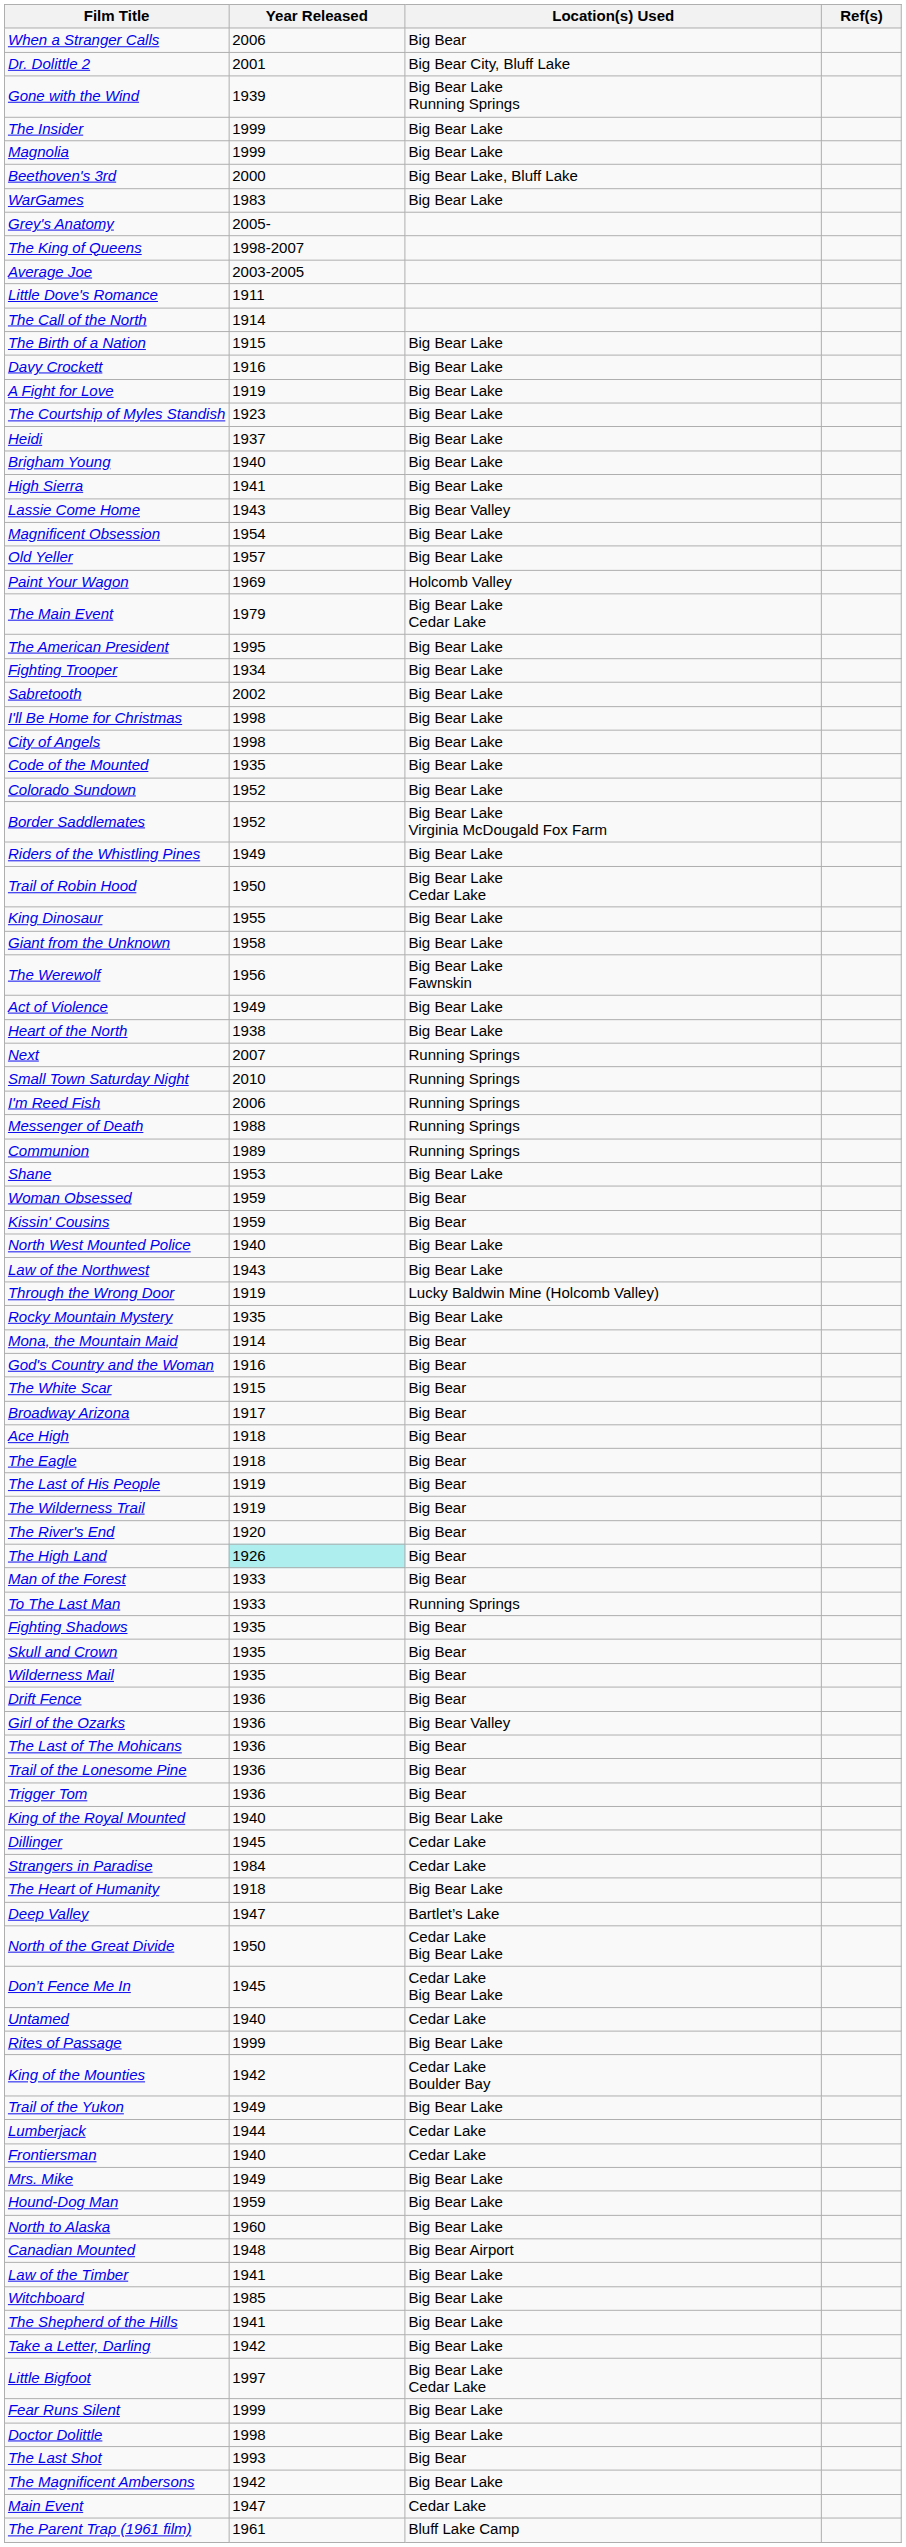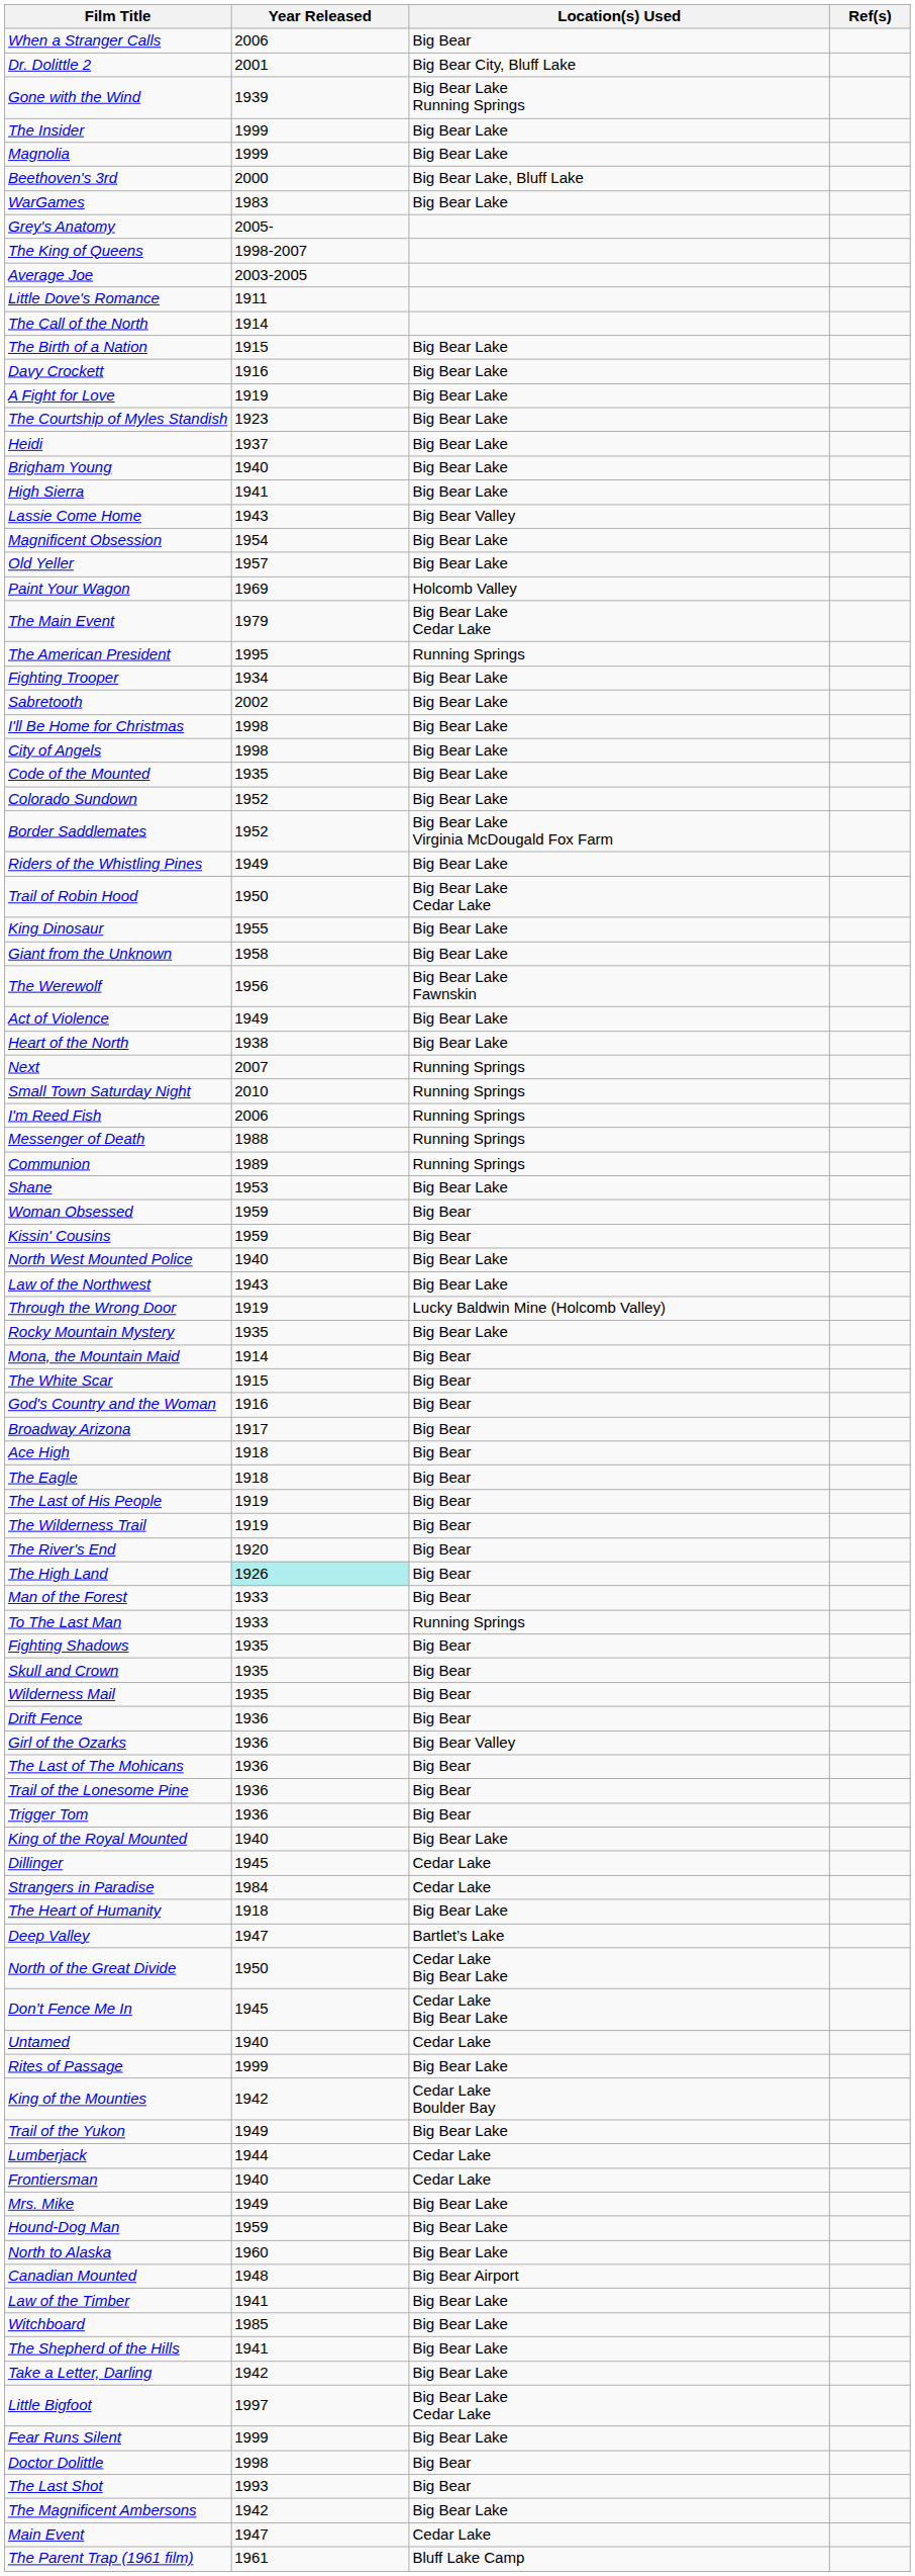 <table class="wikitable sortable">
 <tr>
 <th style="width:25%;">Film Title</th>
 <th>Year Released</th>
 <th>Location(s) Used</th>
 <th>Ref(s)</th>
 </tr>
 <tr>
 <td><em><a href='#'>When a Stranger Calls</a></em></td>
 <td>2006</td>
 <td>Big Bear</td>
 <td></td>
 </tr>
 <tr>
 <td><em><a href='#'>Dr. Dolittle 2</a></em></td>
 <td>2001</td>
 <td>Big Bear City, Bluff Lake</td>
 <td></td>
 </tr>
 <tr>
 <td><em><a href='#'>Gone with the Wind</a></em></td>
 <td>1939</td>
 <td>Big Bear Lake<br>Running Springs</td>
 <td></td>
 </tr>
 <tr>
 <td><em><a href='#'>The Insider</a></em></td>
 <td>1999</td>
 <td>Big Bear Lake</td>
 <td></td>
 </tr>
 <tr>
 <td><em><a href='#'>Magnolia</a></em></td>
 <td>1999</td>
 <td>Big Bear Lake</td>
 <td></td>
 </tr>
 <tr>
 <td><em><a href='#'>Beethoven's 3rd</a></em></td>
 <td>2000</td>
 <td>Big Bear Lake, Bluff Lake</td>
 <td></td>
 </tr>
 <tr>
 <td><em><a href='#'>WarGames</a></em></td>
 <td>1983</td>
 <td>Big Bear Lake</td>
 <td></td>
 </tr>
 <tr>
 <td><em><a href='#'>Grey's Anatomy</a></em></td>
 <td>2005-</td>
 <td></td>
 <td></td>
 </tr>
 <tr>
 <td><em><a href='#'>The King of Queens</a></em></td>
 <td>1998-2007</td>
 <td></td>
 <td></td>
 </tr>
 <tr>
 <td><em><a href='#'>Average Joe</a></em></td>
 <td>2003-2005</td>
 <td></td>
 <td></td>
 </tr>
 <tr>
 <td><em><a href='#'>Little Dove's Romance</a></em></td>
 <td>1911</td>
 <td></td>
 <td></td>
 </tr>
 <tr>
 <td><em><a href='#'>The Call of the North</a></em></td>
 <td>1914</td>
 <td></td>
 <td></td>
 </tr>
 <tr>
 <td><em><a href='#'>The Birth of a Nation</a></em></td>
 <td>1915</td>
 <td>Big Bear Lake</td>
 <td></td>
 </tr>
 <tr>
 <td><em><a href='#'>Davy Crockett</a></em></td>
 <td>1916</td>
 <td>Big Bear Lake</td>
 <td></td>
 </tr>
 <tr>
 <td><em><a href='#'>A Fight for Love</a></em></td>
 <td>1919</td>
 <td>Big Bear Lake</td>
 <td></td>
 </tr>
 <tr>
 <td><em><a href='#'>The Courtship of Myles Standish</a></em></td>
 <td>1923</td>
 <td>Big Bear Lake</td>
 <td></td>
 </tr>
 <tr>
 <td><em><a href='#'>Heidi</a></em></td>
 <td>1937</td>
 <td>Big Bear Lake</td>
 <td></td>
 </tr>
 <tr>
 <td><em><a href='#'>Brigham Young</a></em></td>
 <td>1940</td>
 <td>Big Bear Lake</td>
 <td></td>
 </tr>
 <tr>
 <td><em><a href='#'>High Sierra</a></em></td>
 <td>1941</td>
 <td>Big Bear Lake</td>
 <td></td>
 </tr>
 <tr>
 <td><em><a href='#'>Lassie Come Home</a></em></td>
 <td>1943</td>
 <td>Big Bear Valley</td>
 <td></td>
 </tr>
 <tr>
 <td><em><a href='#'>Magnificent Obsession</a></em></td>
 <td>1954</td>
 <td>Big Bear Lake</td>
 <td></td>
 </tr>
 <tr>
 <td><em><a href='#'>Old Yeller</a></em></td>
 <td>1957</td>
 <td>Big Bear Lake</td>
 <td></td>
 </tr>
 <tr>
 <td><em><a href='#'>Paint Your Wagon</a></em></td>
 <td>1969</td>
 <td>Holcomb Valley</td>
 <td></td>
 </tr>
 <tr>
 <td><em><a href='#'>The Main Event</a></em></td>
 <td>1979</td>
 <td>Big Bear Lake<br>Cedar Lake</td>
 <td></td>
 </tr>
 <tr>
 <td><em><a href='#'>The American President</a></em></td>
 <td>1995</td>
-<td>Big Bear Lake</td>
+<td>Running Springs</td>
 <td></td>
 </tr>
 <tr>
 <td><em><a href='#'>Fighting Trooper</a></em></td>
 <td>1934</td>
 <td>Big Bear Lake</td>
 <td></td>
 </tr>
 <tr>
 <td><em><a href='#'>Sabretooth</a></em></td>
 <td>2002</td>
 <td>Big Bear Lake</td>
 <td></td>
 </tr>
 <tr>
 <td><em><a href='#'>I'll Be Home for Christmas</a> </em></td>
 <td>1998</td>
 <td>Big Bear Lake</td>
 <td></td>
 </tr>
 <tr>
 <td><em><a href='#'>City of Angels</a></em></td>
 <td>1998</td>
 <td>Big Bear Lake</td>
 <td></td>
 </tr>
 <tr>
 <td><em><a href='#'>Code of the Mounted</a></em></td>
 <td>1935</td>
 <td>Big Bear Lake</td>
 <td></td>
 </tr>
 <tr>
 <td><em><a href='#'>Colorado Sundown</a></em></td>
 <td>1952</td>
 <td>Big Bear Lake</td>
 <td></td>
 </tr>
 <tr>
 <td><em><a href='#'>Border Saddlemates</a></em></td>
 <td>1952</td>
 <td>Big Bear Lake<br>Virginia McDougald Fox Farm</td>
 <td></td>
 </tr>
 <tr>
 <td><em><a href='#'>Riders of the Whistling Pines</a></em></td>
 <td>1949</td>
 <td>Big Bear Lake</td>
 <td></td>
 </tr>
 <tr>
 <td><em><a href='#'>Trail of Robin Hood</a></em></td>
 <td>1950</td>
 <td>Big Bear Lake<br>Cedar Lake</td>
 <td></td>
 </tr>
 <tr>
 <td><em><a href='#'>King Dinosaur</a></em></td>
 <td>1955</td>
 <td>Big Bear Lake</td>
 <td></td>
 </tr>
 <tr>
 <td><em><a href='#'>Giant from the Unknown</a></em></td>
 <td>1958</td>
 <td>Big Bear Lake</td>
 <td></td>
 </tr>
 <tr>
 <td><em><a href='#'>The Werewolf</a></em></td>
 <td>1956</td>
 <td>Big Bear Lake<br>Fawnskin</td>
 <td></td>
 </tr>
 <tr>
 <td><em><a href='#'>Act of Violence</a></em></td>
 <td>1949</td>
 <td>Big Bear Lake</td>
 <td></td>
 </tr>
 <tr>
 <td><em><a href='#'>Heart of the North</a></em></td>
 <td>1938</td>
 <td>Big Bear Lake</td>
 <td></td>
 </tr>
 <tr>
 <td><em><a href='#'>Next</a></em></td>
 <td>2007</td>
 <td>Running Springs</td>
 <td></td>
 </tr>
 <tr>
 <td><em><a href='#'>Small Town Saturday Night</a></em></td>
 <td>2010</td>
 <td>Running Springs</td>
 <td></td>
 </tr>
 <tr>
 <td><em><a href='#'>I'm Reed Fish</a></em></td>
 <td>2006</td>
 <td>Running Springs</td>
 <td></td>
 </tr>
 <tr>
 <td><em><a href='#'>Messenger of Death</a></em></td>
 <td>1988</td>
 <td>Running Springs</td>
 <td></td>
 </tr>
 <tr>
 <td><em><a href='#'>Communion</a></em></td>
 <td>1989</td>
 <td>Running Springs</td>
 <td></td>
 </tr>
 <tr>
 <td><em><a href='#'>Shane</a></em></td>
 <td>1953</td>
 <td>Big Bear Lake</td>
 <td></td>
 </tr>
 <tr>
 <td><em><a href='#'>Woman Obsessed</a></em></td>
 <td>1959</td>
 <td>Big Bear</td>
 <td></td>
 </tr>
 <tr>
 <td><em><a href='#'>Kissin' Cousins</a></em></td>
 <td>1959</td>
 <td>Big Bear</td>
 <td></td>
 </tr>
 <tr>
 <td><em><a href='#'>North West Mounted Police</a></em></td>
 <td>1940</td>
 <td>Big Bear Lake</td>
 <td></td>
 </tr>
 <tr>
 <td><em><a href='#'>Law of the Northwest</a></em></td>
 <td>1943</td>
 <td>Big Bear Lake</td>
 <td></td>
 </tr>
 <tr>
 <td><em><a href='#'>Through the Wrong Door</a></em></td>
 <td>1919</td>
 <td>Lucky Baldwin Mine (Holcomb Valley)</td>
 <td></td>
 </tr>
 <tr>
 <td><em><a href='#'>Rocky Mountain Mystery</a></em></td>
 <td>1935</td>
 <td>Big Bear Lake</td>
 <td></td>
 </tr>
 <tr>
 <td><em><a href='#'>Mona, the Mountain Maid</a></em></td>
 <td>1914</td>
 <td>Big Bear</td>
 <td></td>
 </tr>
 <tr>
-<td><em><a href='#'>God's Country and the Woman</a></em></td>
-<td>1916</td>
+<td><em><a href='#'>The White Scar</a></em></td>
+<td>1915</td>
 <td>Big Bear</td>
 <td></td>
 </tr>
 <tr>
-<td><em><a href='#'>The White Scar</a></em></td>
-<td>1915</td>
+<td><em><a href='#'>God's Country and the Woman</a></em></td>
+<td>1916</td>
 <td>Big Bear</td>
 <td></td>
 </tr>
 <tr>
 <td><em><a href='#'>Broadway Arizona</a></em></td>
 <td>1917</td>
 <td>Big Bear</td>
 <td></td>
 </tr>
 <tr>
 <td><em><a href='#'>Ace High</a></em></td>
 <td>1918</td>
 <td>Big Bear</td>
 <td></td>
 </tr>
 <tr>
 <td><em><a href='#'>The Eagle</a></em></td>
 <td>1918</td>
 <td>Big Bear</td>
 <td></td>
 </tr>
 <tr>
 <td><em><a href='#'>The Last of His People</a></em></td>
 <td>1919</td>
 <td>Big Bear</td>
 <td></td>
 </tr>
 <tr>
 <td><em><a href='#'>The Wilderness Trail</a></em></td>
 <td>1919</td>
 <td>Big Bear</td>
 <td></td>
 </tr>
 <tr>
 <td><em><a href='#'>The River's End</a></em></td>
 <td>1920</td>
 <td>Big Bear</td>
 <td></td>
 </tr>
 <tr>
 <td><em><a href='#'>The High Land</a></em></td>
 <td style="background: paleturquoise;">1926</td>
 <td>Big Bear</td>
 <td></td>
 </tr>
 <tr>
 <td><em><a href='#'>Man of the Forest</a></em></td>
 <td>1933</td>
 <td>Big Bear</td>
 <td></td>
 </tr>
 <tr>
 <td><em><a href='#'>To The Last Man</a></em></td>
 <td>1933</td>
 <td>Running Springs</td>
 <td></td>
 </tr>
 <tr>
 <td><em><a href='#'>Fighting Shadows</a></em></td>
 <td>1935</td>
 <td>Big Bear</td>
 <td></td>
 </tr>
 <tr>
 <td><em><a href='#'>Skull and Crown</a></em></td>
 <td>1935</td>
 <td>Big Bear</td>
 <td></td>
 </tr>
 <tr>
 <td><em><a href='#'>Wilderness Mail</a></em></td>
 <td>1935</td>
 <td>Big Bear</td>
 <td></td>
 </tr>
 <tr>
 <td><em><a href='#'>Drift Fence</a></em></td>
 <td>1936</td>
 <td>Big Bear</td>
 <td></td>
 </tr>
 <tr>
 <td><em><a href='#'>Girl of the Ozarks</a></em></td>
 <td>1936</td>
 <td>Big Bear Valley</td>
 <td></td>
 </tr>
 <tr>
 <td><em><a href='#'>The Last of The Mohicans</a></em></td>
 <td>1936</td>
 <td>Big Bear</td>
 <td></td>
 </tr>
 <tr>
 <td><em><a href='#'>Trail of the Lonesome Pine</a></em></td>
 <td>1936</td>
 <td>Big Bear</td>
 <td></td>
 </tr>
 <tr>
 <td><em><a href='#'>Trigger Tom</a></em></td>
 <td>1936</td>
 <td>Big Bear</td>
 <td></td>
 </tr>
 <tr>
 <td><em><a href='#'>King of the Royal Mounted</a></em></td>
 <td>1940</td>
 <td>Big Bear Lake</td>
 <td></td>
 </tr>
 <tr>
 <td><em><a href='#'>Dillinger</a></em></td>
 <td>1945</td>
 <td>Cedar Lake</td>
 <td></td>
 </tr>
 <tr>
 <td><em><a href='#'>Strangers in Paradise</a></em></td>
 <td>1984</td>
 <td>Cedar Lake</td>
 <td></td>
 </tr>
 <tr>
 <td><em><a href='#'>The Heart of Humanity</a></em></td>
 <td>1918</td>
 <td>Big Bear Lake</td>
 <td></td>
 </tr>
 <tr>
 <td><em><a href='#'>Deep Valley</a></em></td>
 <td>1947</td>
 <td>Bartlet’s Lake</td>
 <td></td>
 </tr>
 <tr>
 <td><em><a href='#'>North of the Great Divide</a></em></td>
 <td>1950</td>
 <td>Cedar Lake<br>Big Bear Lake</td>
 <td></td>
 </tr>
 <tr>
 <td><em><a href='#'>Don’t Fence Me In</a></em></td>
 <td>1945</td>
 <td>Cedar Lake<br>Big Bear Lake</td>
 <td></td>
 </tr>
 <tr>
 <td><em><a href='#'>Untamed</a></em></td>
 <td>1940</td>
 <td>Cedar Lake</td>
 <td></td>
 </tr>
 <tr>
 <td><em><a href='#'>Rites of Passage</a></em></td>
 <td>1999</td>
 <td>Big Bear Lake</td>
 <td></td>
 </tr>
 <tr>
 <td><em><a href='#'>King of the Mounties</a></em></td>
 <td>1942</td>
 <td>Cedar Lake<br>Boulder Bay</td>
 <td></td>
 </tr>
 <tr>
 <td><em><a href='#'>Trail of the Yukon</a></em></td>
 <td>1949</td>
 <td>Big Bear Lake</td>
 <td></td>
 </tr>
 <tr>
 <td><em><a href='#'>Lumberjack</a></em></td>
 <td>1944</td>
 <td>Cedar Lake</td>
 <td></td>
 </tr>
 <tr>
 <td><em><a href='#'>Frontiersman</a></em></td>
 <td>1940</td>
 <td>Cedar Lake</td>
 <td></td>
 </tr>
 <tr>
 <td><em><a href='#'>Mrs. Mike</a></em></td>
 <td>1949</td>
 <td>Big Bear Lake</td>
 <td></td>
 </tr>
 <tr>
 <td><em><a href='#'>Hound-Dog Man</a></em></td>
 <td>1959</td>
 <td>Big Bear Lake</td>
 <td></td>
 </tr>
 <tr>
 <td><em><a href='#'>North to Alaska</a></em></td>
 <td>1960</td>
 <td>Big Bear Lake</td>
 <td></td>
 </tr>
 <tr>
 <td><em><a href='#'>Canadian Mounted</a></em></td>
 <td>1948</td>
 <td>Big Bear Airport</td>
 <td></td>
 </tr>
 <tr>
 <td><em><a href='#'>Law of the Timber</a></em></td>
 <td>1941</td>
 <td>Big Bear Lake</td>
 <td></td>
 </tr>
 <tr>
 <td><em><a href='#'>Witchboard</a></em></td>
 <td>1985</td>
 <td>Big Bear Lake</td>
 <td></td>
 </tr>
 <tr>
 <td><em><a href='#'>The Shepherd of the Hills</a> </em></td>
 <td>1941</td>
 <td>Big Bear Lake</td>
 <td></td>
 </tr>
 <tr>
 <td><em><a href='#'>Take a Letter, Darling</a></em></td>
 <td>1942</td>
 <td>Big Bear Lake</td>
 <td></td>
 </tr>
 <tr>
 <td><em><a href='#'>Little Bigfoot</a></em></td>
 <td>1997</td>
 <td>Big Bear Lake<br>Cedar Lake</td>
 <td></td>
 </tr>
 <tr>
 <td><em><a href='#'>Fear Runs Silent</a></em></td>
 <td>1999</td>
 <td>Big Bear Lake</td>
 <td></td>
 </tr>
 <tr>
 <td><em><a href='#'>Doctor Dolittle</a></em></td>
 <td>1998</td>
-<td>Big Bear Lake</td>
+<td>Big Bear</td>
 <td></td>
 </tr>
 <tr>
 <td><em><a href='#'>The Last Shot</a></em></td>
 <td>1993</td>
 <td>Big Bear</td>
 <td></td>
 </tr>
 <tr>
 <td><em><a href='#'>The Magnificent Ambersons</a></em></td>
 <td>1942</td>
 <td>Big Bear Lake</td>
 <td></td>
 </tr>
 <tr>
 <td><em><a href='#'>Main Event</a></em></td>
 <td>1947</td>
 <td>Cedar Lake</td>
 <td></td>
 </tr>
 <tr>
 <td><em><a href='#'>The Parent Trap (1961 film)</a></em></td>
 <td>1961</td>
 <td>Bluff Lake Camp</td>
 <td></td>
 </tr>
 </table>
